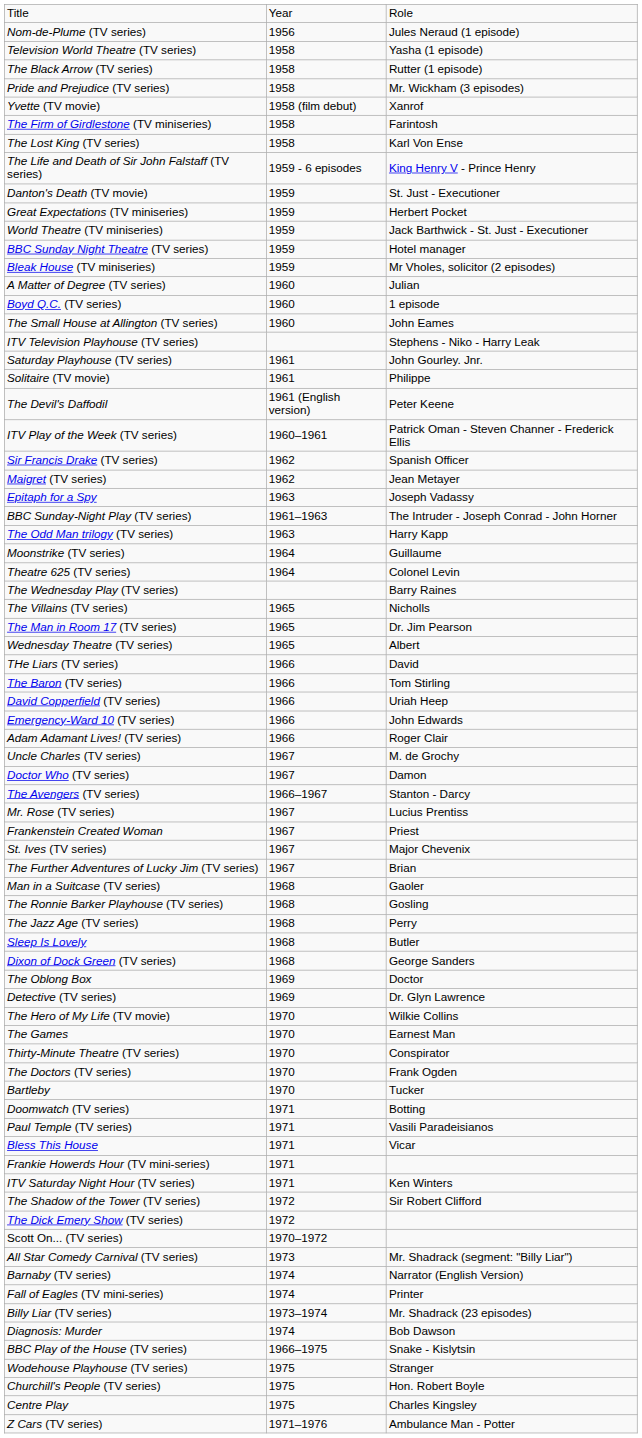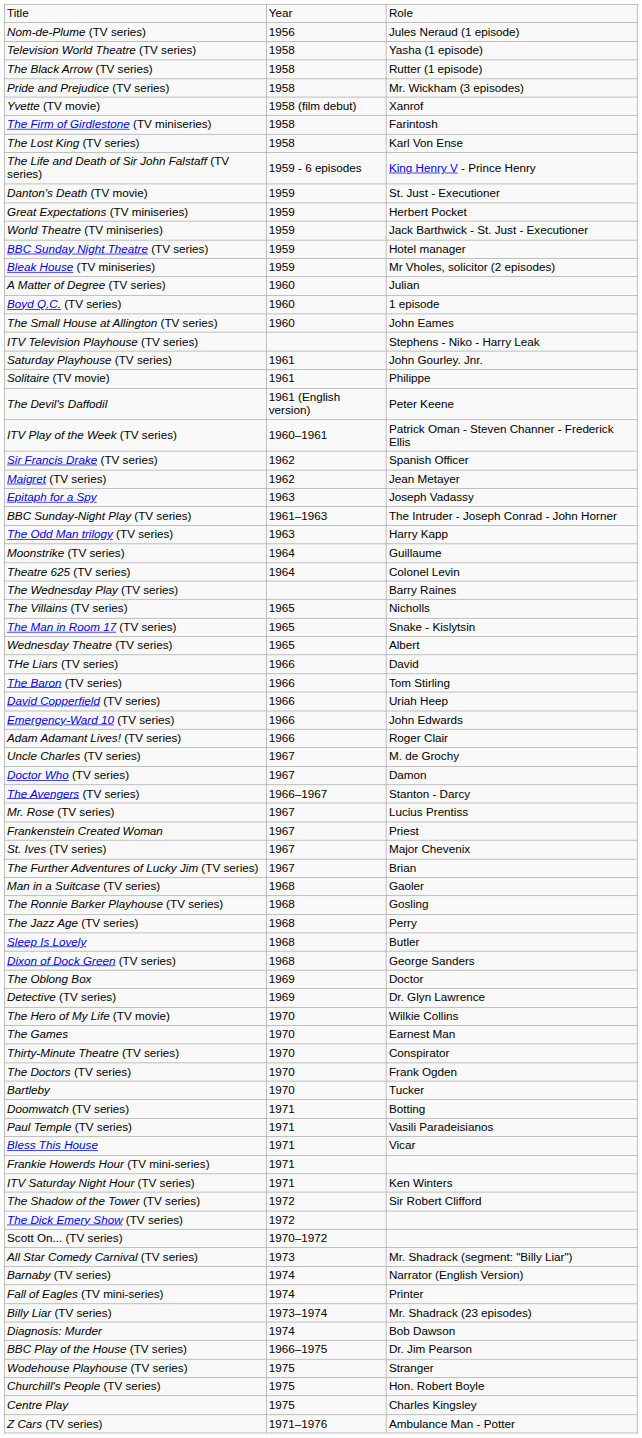 <table class="wikitable">
 <tr>
 <td>Title</td>
 <td>Year</td>
 <td>Role</td>
 </tr>
 <tr>
 <td><em>Nom-de-Plume</em> (TV series)</td>
 <td>1956</td>
 <td>Jules Neraud (1 episode)</td>
 </tr>
 <tr>
 <td><em>Television World Theatre</em> (TV series)</td>
 <td>1958</td>
 <td>Yasha (1 episode)</td>
 </tr>
 <tr>
 <td><em>The Black Arrow</em> (TV series)</td>
 <td>1958</td>
 <td>Rutter (1 episode)</td>
 </tr>
 <tr>
 <td><em>Pride and Prejudice</em> (TV series)</td>
 <td>1958</td>
 <td>Mr. Wickham (3 episodes)</td>
 </tr>
 <tr>
 <td><em>Yvette</em> (TV movie)</td>
 <td>1958 (film debut)</td>
 <td>Xanrof</td>
 </tr>
 <tr>
 <td><em><a href='#'>The Firm of Girdlestone</a></em> (TV miniseries)</td>
 <td>1958</td>
 <td>Farintosh</td>
 </tr>
 <tr>
 <td><em>The Lost King</em> (TV series)</td>
 <td>1958</td>
 <td>Karl Von Ense</td>
 </tr>
 <tr>
 <td><em>The Life and Death of Sir John Falstaff</em> (TV series)</td>
 <td>1959 - 6 episodes</td>
 <td><a href='#'>King Henry V</a> - Prince Henry</td>
 </tr>
 <tr>
 <td><em>Danton's Death</em> (TV movie)</td>
 <td>1959</td>
 <td>St. Just - Executioner</td>
 </tr>
 <tr>
 <td><em>Great Expectations</em> (TV miniseries)</td>
 <td>1959</td>
 <td>Herbert Pocket</td>
 </tr>
 <tr>
 <td><em>World Theatre</em> (TV miniseries)</td>
 <td>1959</td>
 <td>Jack Barthwick - St. Just - Executioner</td>
 </tr>
 <tr>
 <td><em><a href='#'>BBC Sunday Night Theatre</a></em> (TV series)</td>
 <td>1959</td>
 <td>Hotel manager</td>
 </tr>
 <tr>
 <td><em><a href='#'>Bleak House</a></em> (TV miniseries)</td>
 <td>1959</td>
 <td>Mr Vholes, solicitor (2 episodes)</td>
 </tr>
 <tr>
 <td><em>A Matter of Degree</em> (TV series)</td>
 <td>1960</td>
 <td>Julian</td>
 </tr>
 <tr>
 <td><em><a href='#'>Boyd Q.C.</a></em>  (TV series)</td>
 <td>1960</td>
 <td>1 episode</td>
 </tr>
 <tr>
 <td><em>The Small House at Allington</em> (TV series)</td>
 <td>1960</td>
 <td>John Eames</td>
 </tr>
 <tr>
 <td><em>ITV Television Playhouse</em> (TV series)</td>
 <td></td>
 <td>Stephens - Niko - Harry Leak</td>
 </tr>
 <tr>
 <td><em>Saturday Playhouse</em> (TV series)</td>
 <td>1961</td>
 <td>John Gourley. Jnr.</td>
 </tr>
 <tr>
 <td><em>Solitaire</em> (TV movie)</td>
 <td>1961</td>
 <td>Philippe</td>
 </tr>
 <tr>
 <td><em>The Devil's Daffodil</em></td>
 <td>1961 (English version)</td>
 <td>Peter Keene</td>
 </tr>
 <tr>
 <td><em>ITV Play of the Week</em> (TV series)</td>
 <td>1960–1961</td>
 <td>Patrick Oman - Steven Channer - Frederick Ellis</td>
 </tr>
 <tr>
 <td><em><a href='#'>Sir Francis Drake</a></em> (TV series)</td>
 <td>1962</td>
 <td>Spanish Officer</td>
 </tr>
 <tr>
 <td><em><a href='#'>Maigret</a></em> (TV series)</td>
 <td>1962</td>
 <td>Jean Metayer</td>
 </tr>
 <tr>
 <td><em><a href='#'>Epitaph for a Spy</a></em></td>
 <td>1963</td>
 <td>Joseph Vadassy</td>
 </tr>
 <tr>
 <td><em>BBC Sunday-Night Play</em> (TV series)</td>
 <td>1961–1963</td>
 <td>The Intruder - Joseph Conrad - John Horner</td>
 </tr>
 <tr>
 <td><em><a href='#'>The Odd Man trilogy</a></em> (TV series)</td>
 <td>1963</td>
 <td>Harry Kapp</td>
 </tr>
 <tr>
 <td><em>Moonstrike</em> (TV series)</td>
 <td>1964</td>
 <td>Guillaume</td>
 </tr>
 <tr>
 <td><em>Theatre 625</em> (TV series)</td>
 <td>1964</td>
 <td>Colonel Levin</td>
 </tr>
 <tr>
 <td><em>The Wednesday Play</em> (TV series)</td>
 <td></td>
 <td>Barry Raines</td>
 </tr>
 <tr>
 <td><em>The Villains</em> (TV series)</td>
 <td>1965</td>
 <td>Nicholls</td>
 </tr>
 <tr>
 <td><em><a href='#'>The Man in Room 17</a></em> (TV series)</td>
 <td>1965</td>
-<td>Dr. Jim Pearson</td>
+<td>Snake - Kislytsin</td>
 </tr>
 <tr>
 <td><em>Wednesday Theatre</em> (TV series)</td>
 <td>1965</td>
 <td>Albert</td>
 </tr>
 <tr>
 <td><em>THe Liars</em> (TV series)</td>
 <td>1966</td>
 <td>David</td>
 </tr>
 <tr>
 <td><em><a href='#'>The Baron</a></em> (TV series)</td>
 <td>1966</td>
 <td>Tom Stirling</td>
 </tr>
 <tr>
 <td><em><a href='#'>David Copperfield</a></em> (TV series)</td>
 <td>1966</td>
 <td>Uriah Heep</td>
 </tr>
 <tr>
 <td><em><a href='#'>Emergency-Ward 10</a></em> (TV series)</td>
 <td>1966</td>
 <td>John Edwards</td>
 </tr>
 <tr>
 <td><em>Adam Adamant Lives!</em> (TV series)</td>
 <td>1966</td>
 <td>Roger Clair</td>
 </tr>
 <tr>
 <td><em>Uncle Charles</em> (TV series)</td>
 <td>1967</td>
 <td>M. de Grochy</td>
 </tr>
 <tr>
 <td><em><a href='#'>Doctor Who</a></em> (TV series)</td>
 <td>1967</td>
 <td>Damon</td>
 </tr>
 <tr>
 <td><em><a href='#'>The Avengers</a></em> (TV series)</td>
 <td>1966–1967</td>
 <td>Stanton - Darcy</td>
 </tr>
 <tr>
 <td><em>Mr. Rose</em> (TV series)</td>
 <td>1967</td>
 <td>Lucius Prentiss</td>
 </tr>
 <tr>
 <td><em>Frankenstein Created Woman</em></td>
 <td>1967</td>
 <td>Priest</td>
 </tr>
 <tr>
 <td><em>St. Ives</em> (TV series)</td>
 <td>1967</td>
 <td>Major Chevenix</td>
 </tr>
 <tr>
 <td><em>The Further Adventures of Lucky Jim</em> (TV series)</td>
 <td>1967</td>
 <td>Brian</td>
 </tr>
 <tr>
 <td><em>Man in a Suitcase</em> (TV series)</td>
 <td>1968</td>
 <td>Gaoler</td>
 </tr>
 <tr>
 <td><em>The Ronnie Barker Playhouse</em> (TV series)</td>
 <td>1968</td>
 <td>Gosling</td>
 </tr>
 <tr>
 <td><em>The Jazz Age</em> (TV series)</td>
 <td>1968</td>
 <td>Perry</td>
 </tr>
 <tr>
 <td><em><a href='#'>Sleep Is Lovely</a></em></td>
 <td>1968</td>
 <td>Butler</td>
 </tr>
 <tr>
 <td><em><a href='#'>Dixon of Dock Green</a></em> (TV series)</td>
 <td>1968</td>
 <td>George Sanders</td>
 </tr>
 <tr>
 <td><em>The Oblong Box</em></td>
 <td>1969</td>
 <td>Doctor</td>
 </tr>
 <tr>
 <td><em>Detective</em> (TV series)</td>
 <td>1969</td>
 <td>Dr. Glyn Lawrence</td>
 </tr>
 <tr>
 <td><em>The Hero of My Life</em> (TV movie)</td>
 <td>1970</td>
 <td>Wilkie Collins</td>
 </tr>
 <tr>
 <td><em>The Games</em></td>
 <td>1970</td>
 <td>Earnest Man</td>
 </tr>
 <tr>
 <td><em>Thirty-Minute Theatre</em> (TV series)</td>
 <td>1970</td>
 <td>Conspirator</td>
 </tr>
 <tr>
 <td><em>The Doctors</em> (TV series)</td>
 <td>1970</td>
 <td>Frank Ogden</td>
 </tr>
 <tr>
 <td><em>Bartleby</em></td>
 <td>1970</td>
 <td>Tucker</td>
 </tr>
 <tr>
 <td><em>Doomwatch</em> (TV series)</td>
 <td>1971</td>
 <td>Botting</td>
 </tr>
 <tr>
 <td><em>Paul Temple</em> (TV series)</td>
 <td>1971</td>
 <td>Vasili Paradeisianos</td>
 </tr>
 <tr>
 <td><em><a href='#'>Bless This House</a></em></td>
 <td>1971</td>
 <td>Vicar</td>
 </tr>
 <tr>
 <td><em>Frankie Howerds Hour</em> (TV mini-series)</td>
 <td>1971</td>
 <td></td>
 </tr>
 <tr>
 <td><em>ITV Saturday Night Hour</em> (TV series)</td>
 <td>1971</td>
 <td>Ken Winters</td>
 </tr>
 <tr>
 <td><em>The Shadow of the Tower</em> (TV series)</td>
 <td>1972</td>
 <td>Sir Robert Clifford</td>
 </tr>
 <tr>
 <td><em><a href='#'>The Dick Emery Show</a></em> (TV series)</td>
 <td>1972</td>
 <td></td>
 </tr>
 <tr>
 <td>Scott On... (TV series)</td>
 <td>1970–1972</td>
 <td></td>
 </tr>
 <tr>
 <td><em>All Star Comedy Carnival</em> (TV series)</td>
 <td>1973</td>
 <td>Mr. Shadrack (segment: "Billy Liar")</td>
 </tr>
 <tr>
 <td><em>Barnaby</em> (TV series)</td>
 <td>1974</td>
 <td>Narrator (English Version)</td>
 </tr>
 <tr>
 <td><em>Fall of Eagles</em> (TV mini-series)</td>
 <td>1974</td>
 <td>Printer</td>
 </tr>
 <tr>
 <td><em>Billy Liar</em> (TV series)</td>
 <td>1973–1974</td>
 <td>Mr. Shadrack (23 episodes)</td>
 </tr>
 <tr>
 <td><em>Diagnosis: Murder</em></td>
 <td>1974</td>
 <td>Bob Dawson</td>
 </tr>
 <tr>
 <td><em>BBC Play of the House</em> (TV series)</td>
 <td>1966–1975</td>
-<td>Snake - Kislytsin</td>
+<td>Dr. Jim Pearson</td>
 </tr>
 <tr>
 <td><em>Wodehouse Playhouse</em> (TV series)</td>
 <td>1975</td>
 <td>Stranger</td>
 </tr>
 <tr>
 <td><em>Churchill's People</em> (TV series)</td>
 <td>1975</td>
 <td>Hon. Robert Boyle</td>
 </tr>
 <tr>
 <td><em>Centre Play</em></td>
 <td>1975</td>
 <td>Charles Kingsley</td>
 </tr>
 <tr>
 <td><em>Z Cars</em> (TV series)</td>
 <td>1971–1976</td>
 <td>Ambulance Man - Potter</td>
 </tr>
 </table>
